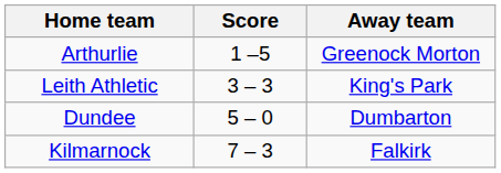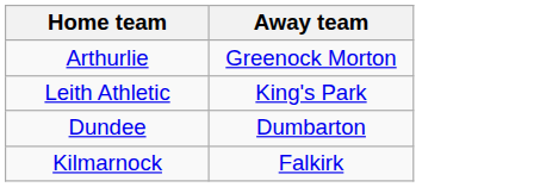 <table class="wikitable" style="text-align: center">
 <tr>
 <th width=140>Home team</th>
-<th width=80>Score</th>
 <th width=140>Away team</th>
 </tr>
 <tr>
 <td><a href='#'>Arthurlie</a></td>
-<td>1 –5</td>
 <td><a href='#'>Greenock Morton</a></td>
 </tr>
 <tr>
 <td><a href='#'>Leith Athletic</a></td>
-<td>3 – 3</td>
 <td><a href='#'>King's Park</a></td>
 </tr>
 <tr>
 <td><a href='#'>Dundee</a></td>
-<td>5 – 0</td>
 <td><a href='#'>Dumbarton</a></td>
 </tr>
 <tr>
 <td><a href='#'>Kilmarnock</a></td>
-<td>7 – 3</td>
 <td><a href='#'>Falkirk</a></td>
 </tr>
 </table>
